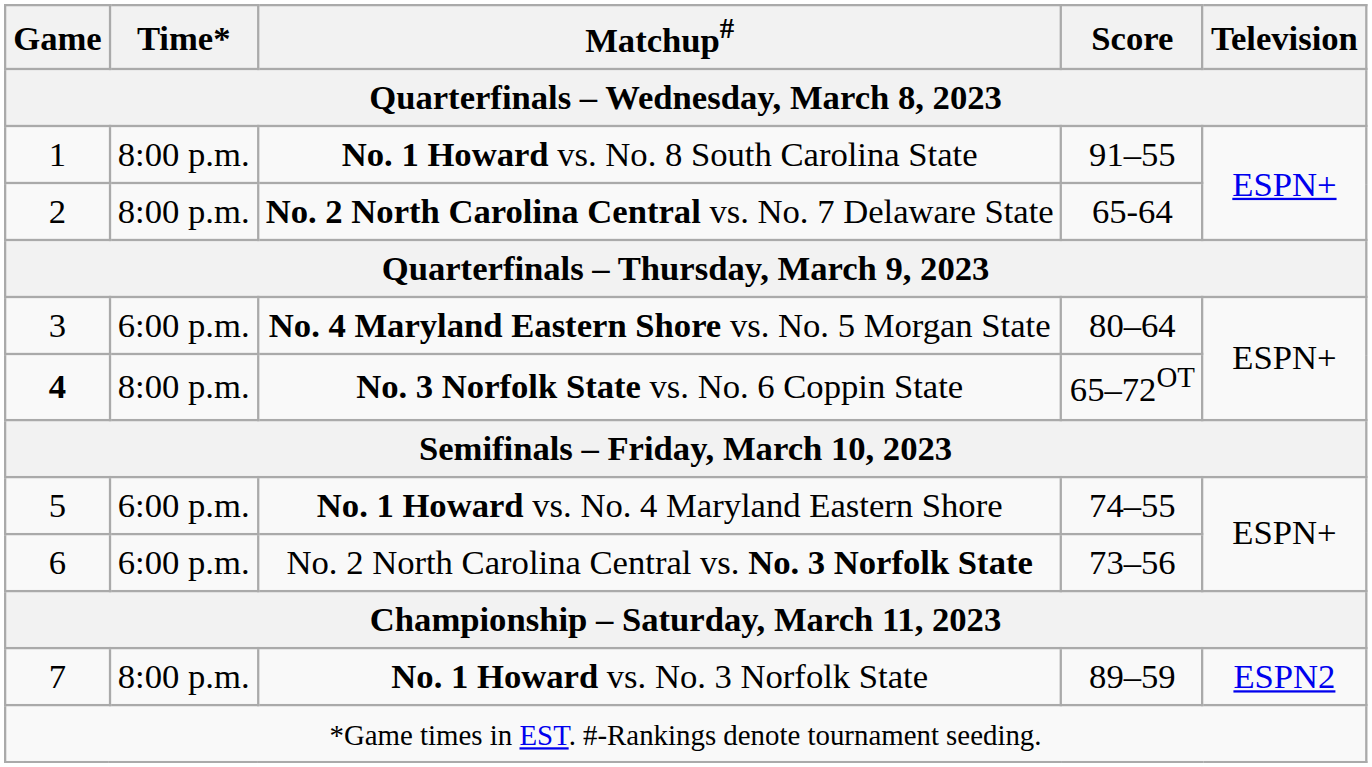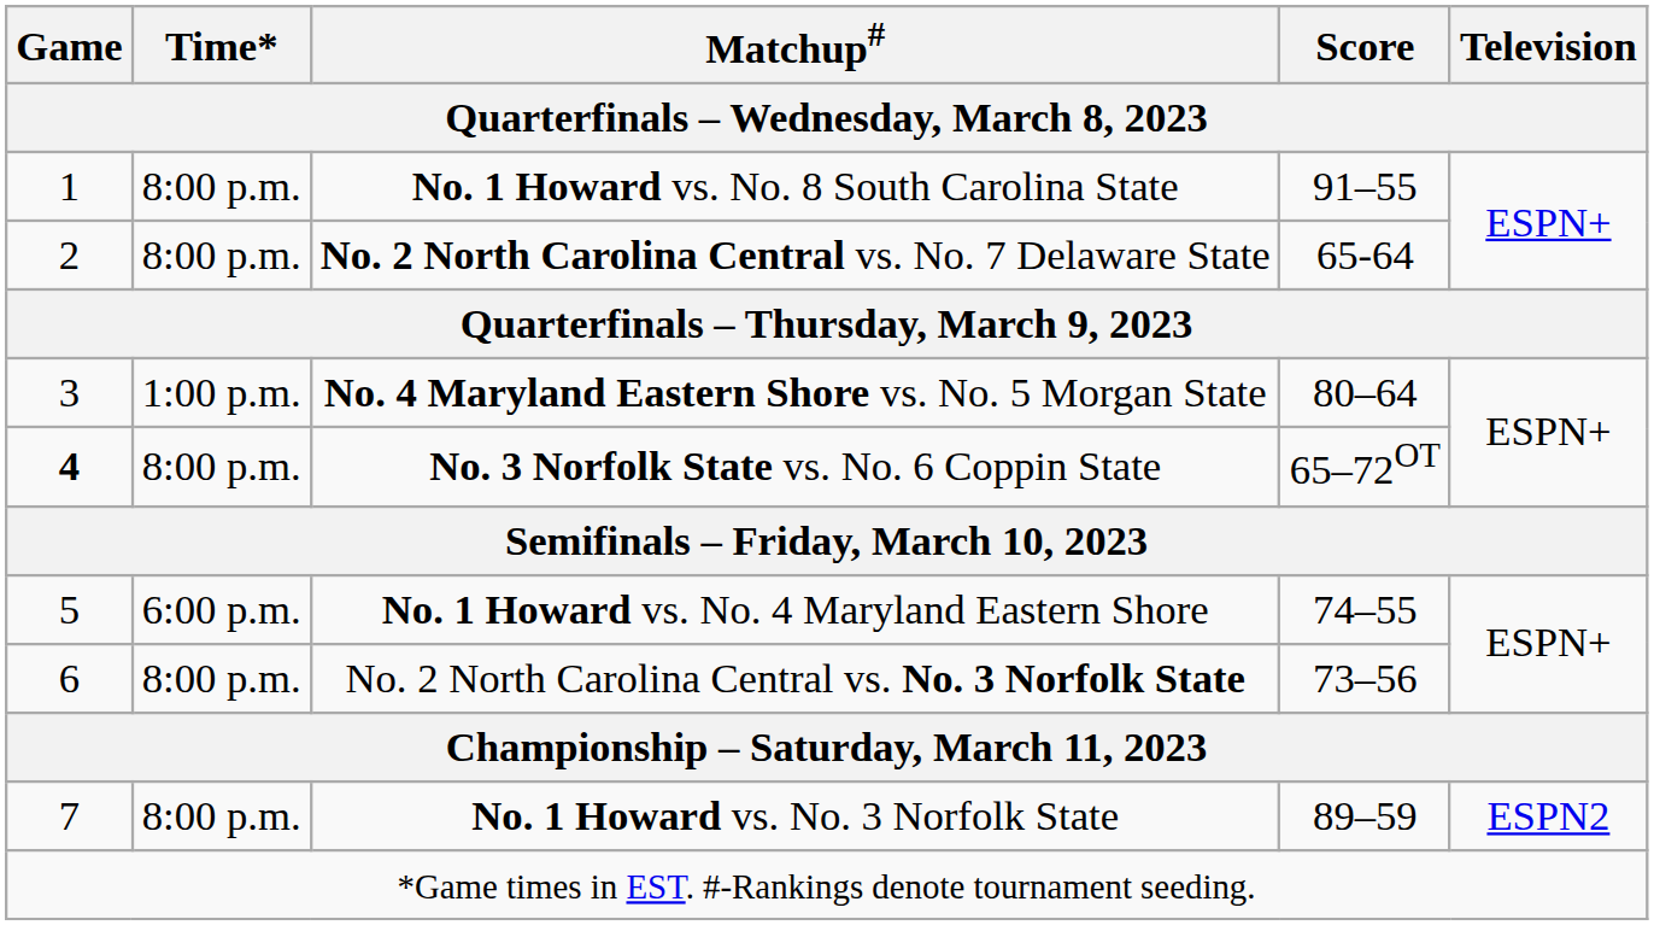 <table class="wikitable" style="font-size: 95%;text-align:center">
 <tr>
 <th>Game</th>
 <th>Time*</th>
 <th>Matchup<sup>#</sup></th>
 <th>Score</th>
 <th>Television</th>
 </tr>
 <tr>
 <th colspan="6">Quarterfinals – Wednesday, March 8, 2023</th>
 </tr>
 <tr>
 <td>1</td>
 <td>8:00 p.m.</td>
 <td><strong>No. 1 Howard</strong> vs. No. 8 South Carolina State</td>
 <td>91–55</td>
 <td rowspan="2"><a href='#'>ESPN+</a></td>
 </tr>
 <tr>
 <td>2</td>
 <td>8:00 p.m.</td>
 <td><strong>No. 2 North Carolina Central</strong> vs. No. 7 Delaware State</td>
 <td>65-64</td>
 </tr>
 <tr>
 <th colspan="6">Quarterfinals – Thursday, March 9, 2023</th>
 </tr>
 <tr>
 <td>3</td>
-<td>6:00 p.m.</td>
+<td>1:00 p.m.</td>
 <td><strong>No. 4 Maryland Eastern Shore</strong> vs. No. 5 Morgan State</td>
 <td>80–64</td>
 <td rowspan="2">ESPN+</td>
 </tr>
 <tr>
 <td><strong>4</strong></td>
 <td>8:00 p.m.</td>
 <td><strong>No. 3 Norfolk State</strong> vs. No. 6 Coppin State</td>
 <td>65–72<sup>OT</sup></td>
 </tr>
 <tr>
 <th colspan="6">Semifinals – Friday, March 10, 2023</th>
 </tr>
 <tr>
 <td>5</td>
 <td>6:00 p.m.</td>
 <td><strong>No. 1 Howard</strong> vs. No. 4 Maryland Eastern Shore</td>
 <td>74–55</td>
 <td rowspan="2">ESPN+</td>
 </tr>
 <tr>
 <td>6</td>
-<td>6:00 p.m.</td>
+<td>8:00 p.m.</td>
 <td>No. 2 North Carolina Central vs. <strong>No. 3 Norfolk State</strong></td>
 <td>73–56</td>
 </tr>
 <tr>
 <th colspan="6">Championship – Saturday, March 11, 2023</th>
 </tr>
 <tr>
 <td>7</td>
 <td>8:00 p.m.</td>
 <td><strong>No. 1 Howard</strong> vs. No. 3 Norfolk State</td>
 <td>89–59</td>
 <td rowspan="1"><a href='#'>ESPN2</a></td>
 </tr>
 <tr>
 <td colspan="6"><small>*Game times in <a href='#'>EST</a>. #-Rankings denote tournament seeding.</small></td>
 </tr>
 </table>
